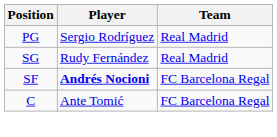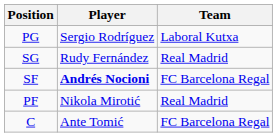 <table class="wikitable sortable" style="text-align: center">
 <tr>
 <th align="center">Position</th>
 <th align="center">Player</th>
 <th align="center">Team</th>
 </tr>
 <tr>
 <td><a href='#'>PG</a></td>
 <td align="left"> <a href='#'>Sergio Rodríguez</a></td>
-<td align="left"><a href='#'>Real Madrid</a></td>
+<td align="left"><a href='#'>Laboral Kutxa</a></td>
 </tr>
 <tr>
 <td><a href='#'>SG</a></td>
 <td align="left"> <a href='#'>Rudy Fernández</a></td>
 <td align="left"><a href='#'>Real Madrid</a></td>
 </tr>
 <tr>
 <td><a href='#'>SF</a></td>
 <td align="left"><strong> <a href='#'>Andrés Nocioni</a></strong></td>
 <td align="left"><a href='#'>FC Barcelona Regal</a></td>
 </tr>
 <tr>
+<td><a href='#'>PF</a></td>
+<td align="left"> <a href='#'>Nikola Mirotić</a></td>
+<td align="left"><a href='#'>Real Madrid</a></td>
+</tr>
+<tr>
 <td><a href='#'>C</a></td>
 <td align="left"> <a href='#'>Ante Tomić</a></td>
 <td align="left"><a href='#'>FC Barcelona Regal</a></td>
 </tr>
 </table>
